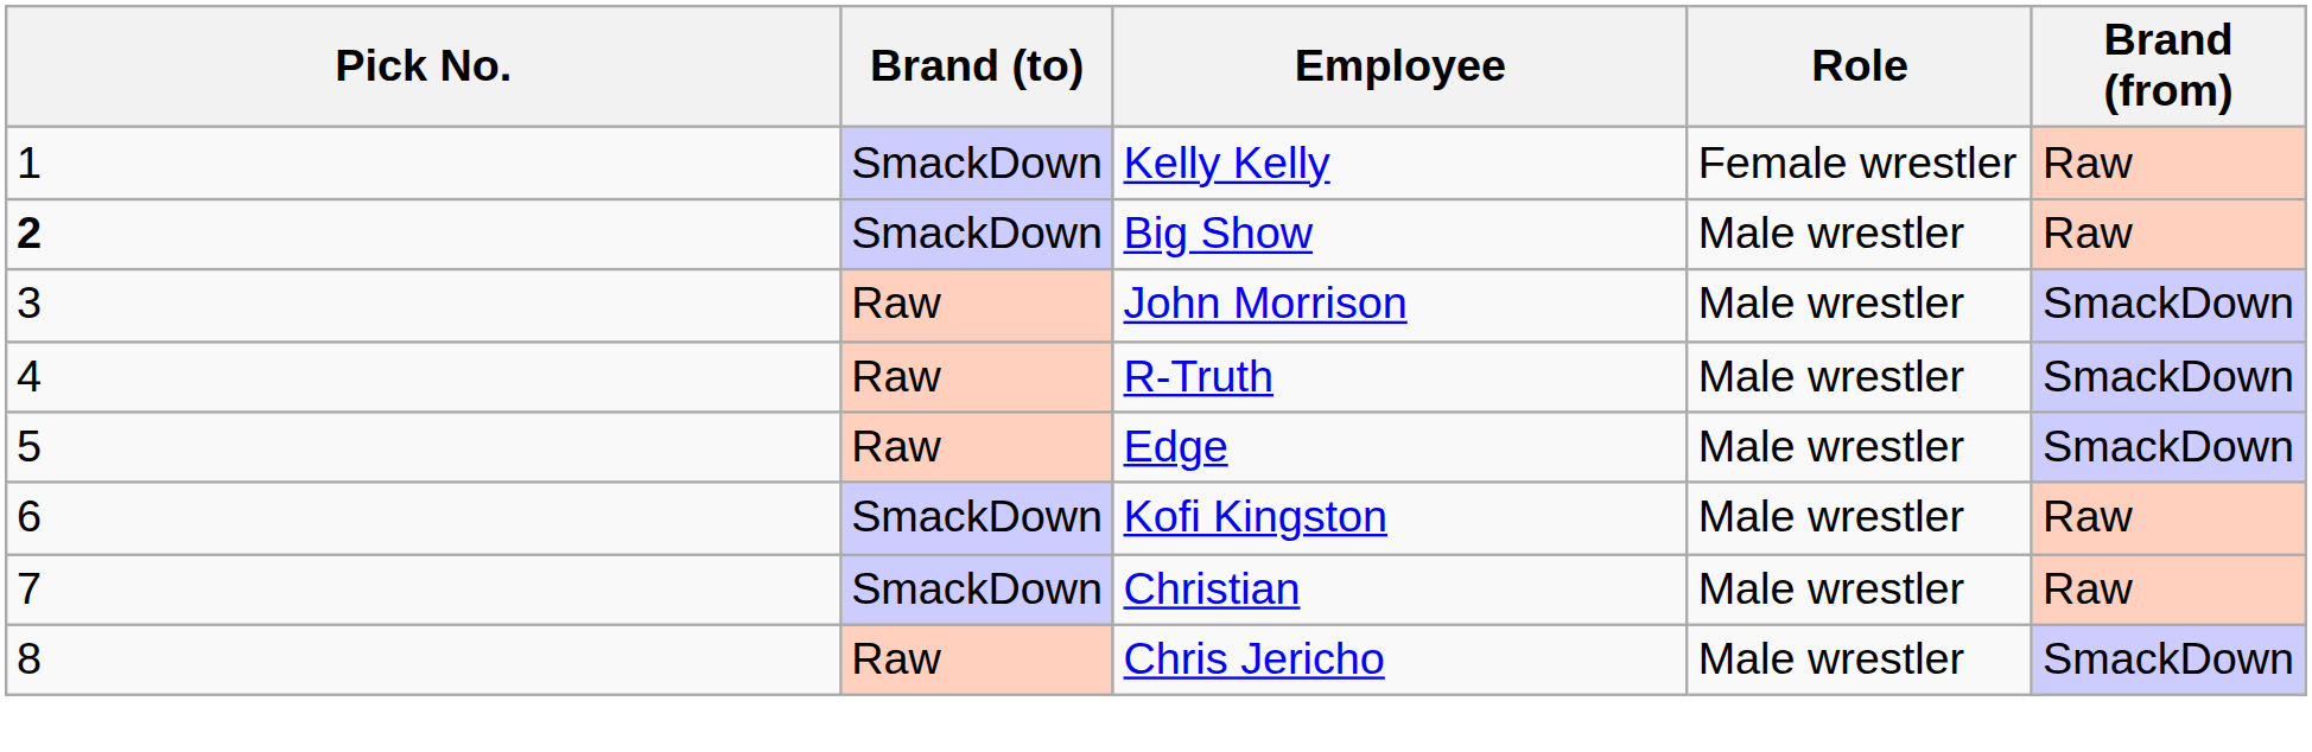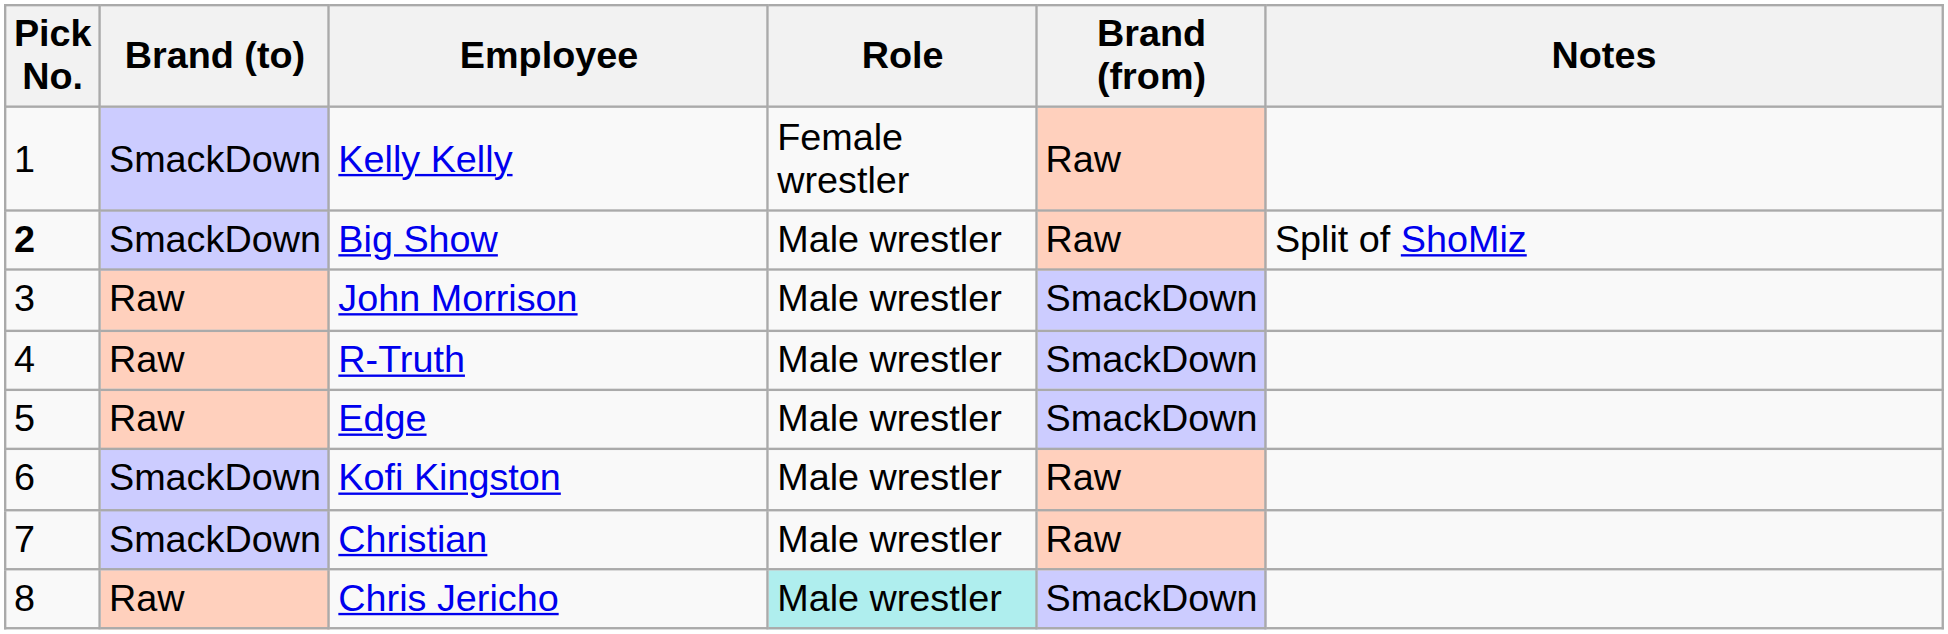 <table class="wikitable sortable" style="width: 65%">
 <tr>
 <th width=0%>Pick No.</th>
 <th width=10%>Brand (to)</th>
 <th width=25%>Employee</th>
 <th width=15%>Role</th>
 <th width=10%>Brand (from)</th>
+<th width=40% class="unsortable">Notes</th>
 </tr>
 <tr>
 <td>1</td>
 <td style="background:#ccf">SmackDown</td>
 <td><a href='#'>Kelly Kelly</a></td>
 <td>Female wrestler</td>
 <td style="background: #ffd0bd">Raw</td>
+<td></td>
 </tr>
 <tr>
 <td><strong>2</strong></td>
 <td style="background:#ccf">SmackDown</td>
 <td><a href='#'>Big Show</a></td>
 <td>Male wrestler</td>
 <td style="background: #ffd0bd">Raw</td>
+<td>Split of <a href='#'>ShoMiz</a></td>
 </tr>
 <tr>
 <td>3</td>
 <td style="background: #ffd0bd">Raw</td>
 <td><a href='#'>John Morrison</a></td>
 <td>Male wrestler</td>
 <td style="background:#ccf">SmackDown</td>
+<td></td>
 </tr>
 <tr>
 <td>4</td>
 <td style="background: #ffd0bd">Raw</td>
 <td><a href='#'>R-Truth</a></td>
 <td>Male wrestler</td>
 <td style="background:#ccf">SmackDown</td>
+<td></td>
 </tr>
 <tr>
 <td>5</td>
 <td style="background: #ffd0bd">Raw</td>
 <td><a href='#'>Edge</a></td>
 <td>Male wrestler</td>
 <td style="background:#ccf">SmackDown</td>
+<td></td>
 </tr>
 <tr>
 <td>6</td>
 <td style="background:#ccf">SmackDown</td>
 <td><a href='#'>Kofi Kingston</a></td>
 <td>Male wrestler</td>
 <td style="background: #ffd0bd">Raw</td>
+<td></td>
 </tr>
 <tr>
 <td>7</td>
 <td style="background:#ccf">SmackDown</td>
 <td><a href='#'>Christian</a></td>
 <td>Male wrestler</td>
 <td style="background: #ffd0bd">Raw</td>
+<td></td>
 </tr>
 <tr>
 <td>8</td>
 <td style="background: #ffd0bd">Raw</td>
 <td><a href='#'>Chris Jericho</a></td>
-<td>Male wrestler</td>
+<td style="background: paleturquoise;">Male wrestler</td>
 <td style="background:#ccf">SmackDown</td>
+<td></td>
 </tr>
 </table>
